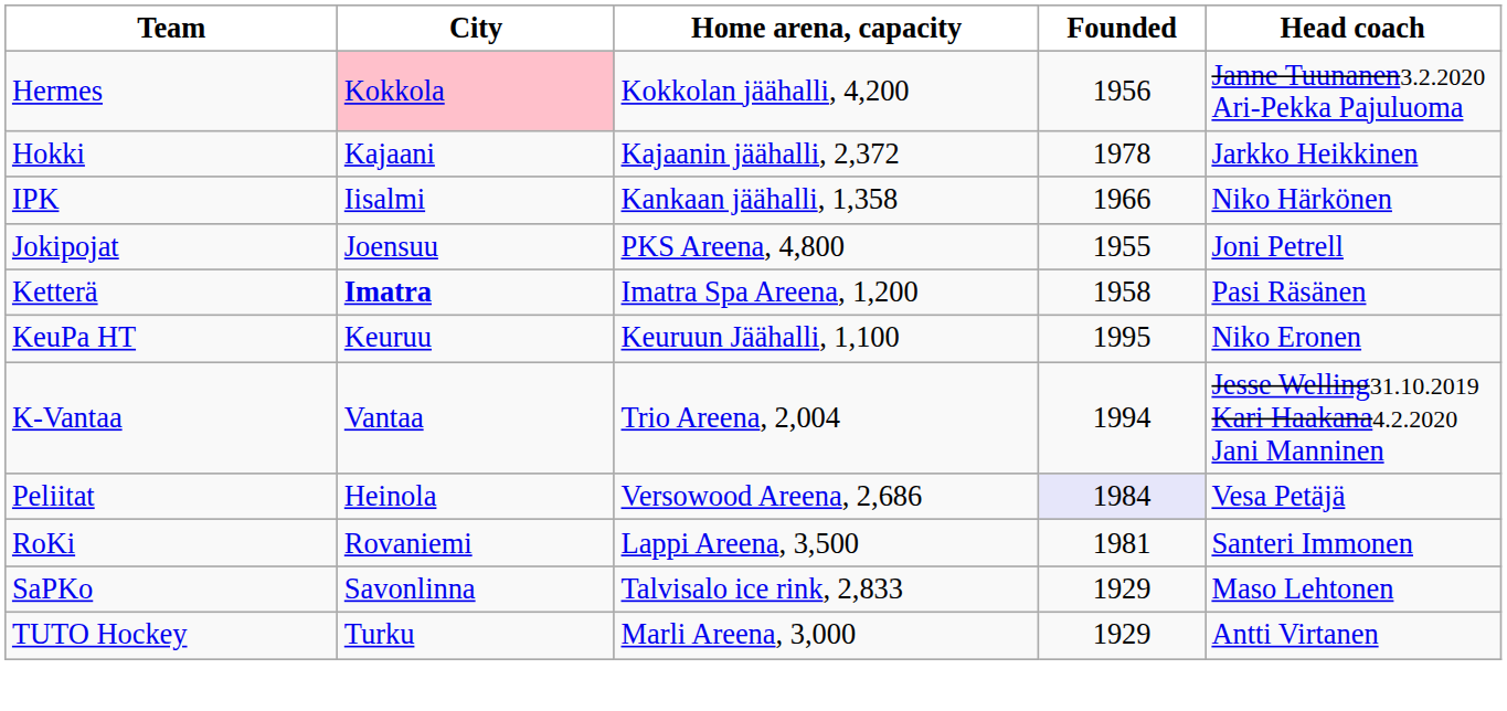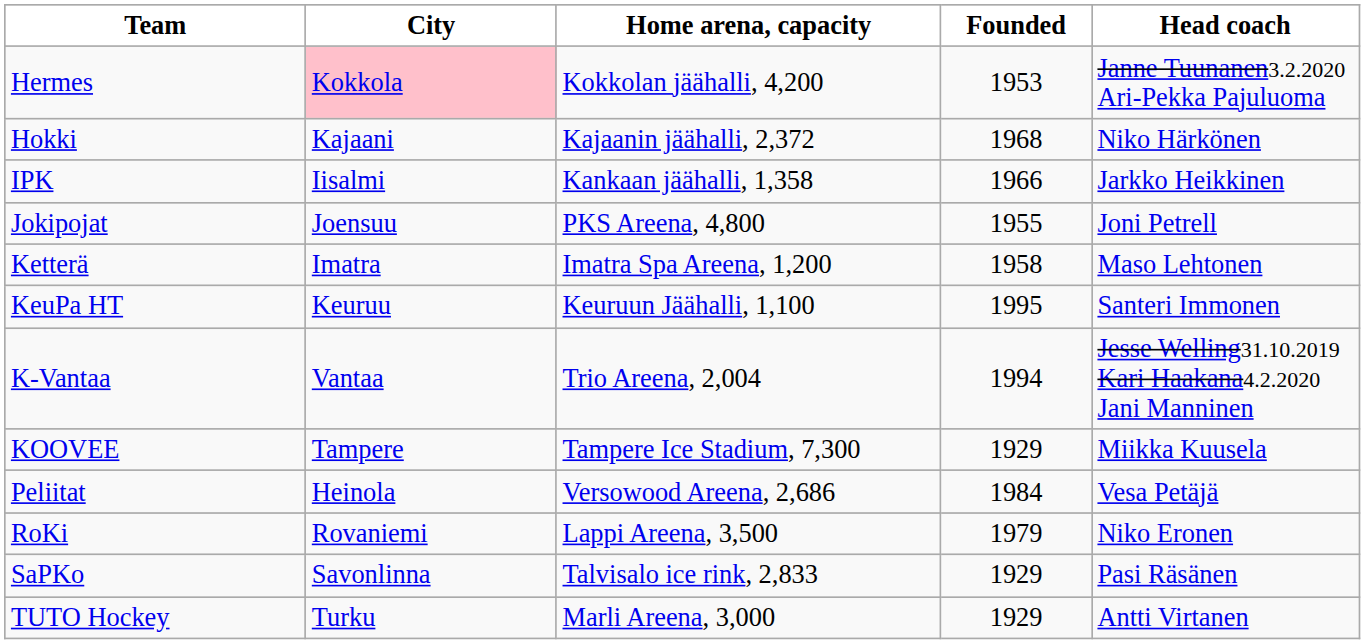 <table class="wikitable sortable" style="width:65%; text-align:left">
 <tr>
 <th style="background:white; width:18%">Team</th>
 <th style="background:white; width:15%">City</th>
 <th style="background:white; width:23%">Home arena, capacity</th>
 <th style="background:white; width:9%">Founded</th>
 <th style="background:white; width:16%">Head coach</th>
 </tr>
 <tr>
 <td><a href='#'>Hermes</a></td>
 <td style="background: pink;"><a href='#'>Kokkola</a></td>
 <td><a href='#'>Kokkolan jäähalli</a>, 4,200</td>
-<td align=center>1956</td>
+<td align=center>1953</td>
 <td> <s><a href='#'>Janne Tuunanen</a></s><small>3.2.2020</small><br> <a href='#'>Ari-Pekka Pajuluoma</a></td>
 </tr>
 <tr>
 <td><a href='#'>Hokki</a></td>
 <td><a href='#'>Kajaani</a></td>
 <td><a href='#'>Kajaanin jäähalli</a>, 2,372</td>
-<td align=center>1978</td>
-<td> <a href='#'>Jarkko Heikkinen</a></td>
+<td align=center>1968</td>
+<td> <a href='#'>Niko Härkönen</a></td>
 </tr>
 <tr>
 <td><a href='#'>IPK</a></td>
 <td><a href='#'>Iisalmi</a></td>
 <td><a href='#'>Kankaan jäähalli</a>, 1,358</td>
 <td align=center>1966</td>
-<td> <a href='#'>Niko Härkönen</a></td>
+<td> <a href='#'>Jarkko Heikkinen</a></td>
 </tr>
 <tr>
 <td><a href='#'>Jokipojat</a></td>
 <td><a href='#'>Joensuu</a></td>
 <td><a href='#'>PKS Areena</a>, 4,800</td>
 <td align=center>1955</td>
 <td> <a href='#'>Joni Petrell</a></td>
 </tr>
 <tr>
 <td><a href='#'>Ketterä</a></td>
-<td><strong><a href='#'>Imatra</a></strong></td>
+<td><a href='#'>Imatra</a></td>
 <td><a href='#'>Imatra Spa Areena</a>, 1,200</td>
 <td align=center>1958</td>
-<td> <a href='#'>Pasi Räsänen</a></td>
+<td> <a href='#'>Maso Lehtonen</a></td>
 </tr>
 <tr>
 <td><a href='#'>KeuPa HT</a></td>
 <td><a href='#'>Keuruu</a></td>
 <td><a href='#'>Keuruun Jäähalli</a>, 1,100</td>
 <td align=center>1995</td>
-<td> <a href='#'>Niko Eronen</a></td>
+<td> <a href='#'>Santeri Immonen</a></td>
 </tr>
 <tr>
 <td><a href='#'>K-Vantaa</a></td>
 <td><a href='#'>Vantaa</a></td>
 <td><a href='#'>Trio Areena</a>, 2,004</td>
 <td align=center>1994</td>
 <td> <s><a href='#'>Jesse Welling</a></s><small>31.10.2019</small><br> <s><a href='#'>Kari Haakana</a></s><small>4.2.2020</small><br> <a href='#'>Jani Manninen</a></td>
 </tr>
 <tr>
+<td><a href='#'>KOOVEE</a></td>
+<td><a href='#'>Tampere</a></td>
+<td><a href='#'>Tampere Ice Stadium</a>, 7,300</td>
+<td align=center>1929</td>
+<td> <a href='#'>Miikka Kuusela</a></td>
+</tr>
+<tr>
 <td><a href='#'>Peliitat</a></td>
 <td><a href='#'>Heinola</a></td>
 <td><a href='#'>Versowood Areena</a>, 2,686</td>
-<td align=center style="background: lavender;">1984</td>
+<td align=center>1984</td>
 <td> <a href='#'>Vesa Petäjä</a></td>
 </tr>
 <tr>
 <td><a href='#'>RoKi</a></td>
 <td><a href='#'>Rovaniemi</a></td>
 <td><a href='#'>Lappi Areena</a>, 3,500</td>
-<td align=center>1981</td>
-<td> <a href='#'>Santeri Immonen</a></td>
+<td align=center>1979</td>
+<td> <a href='#'>Niko Eronen</a></td>
 </tr>
 <tr>
 <td><a href='#'>SaPKo</a></td>
 <td><a href='#'>Savonlinna</a></td>
 <td><a href='#'>Talvisalo ice rink</a>, 2,833</td>
 <td align=center>1929</td>
-<td> <a href='#'>Maso Lehtonen</a></td>
+<td> <a href='#'>Pasi Räsänen</a></td>
 </tr>
 <tr>
 <td><a href='#'>TUTO Hockey</a></td>
 <td><a href='#'>Turku</a></td>
 <td><a href='#'>Marli Areena</a>, 3,000</td>
 <td align=center>1929</td>
 <td> <a href='#'>Antti Virtanen</a></td>
 </tr>
 </table>
